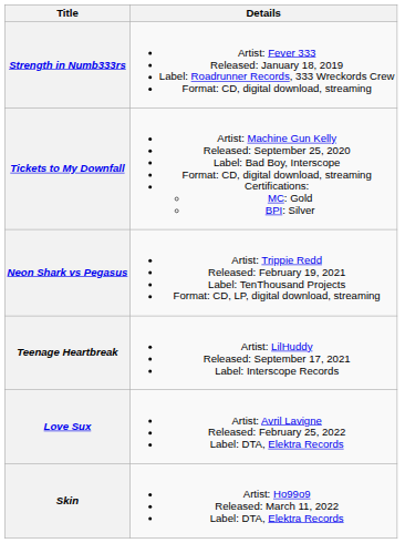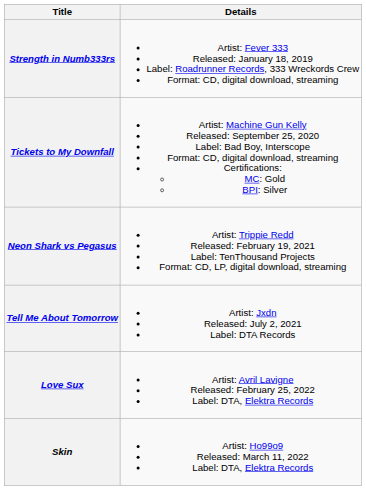 <table class="wikitable plainrowheaders" style="text-align:center;">
 <tr>
 <th scope="col">Title</th>
 <th scope="col">Details</th>
 </tr>
 <tr>
 <th scope="row"><em><a href='#'>Strength in Numb333rs</a></em></th>
 <td><br><ul><li>Artist: <a href='#'>Fever 333</a></li><li>Released: January 18, 2019</li><li>Label: <a href='#'>Roadrunner Records</a>, 333 Wreckords Crew</li><li>Format: CD, digital download, streaming</li></ul></td>
 </tr>
 <tr>
 <th scope="row"><em><a href='#'>Tickets to My Downfall</a></em></th>
 <td><br><ul><li>Artist: <a href='#'>Machine Gun Kelly</a></li><li>Released: September 25, 2020</li><li>Label: Bad Boy, Interscope</li><li>Format: CD, digital download, streaming</li><li>Certifications:<ul><li><a href='#'>MC</a>: Gold</li><li><a href='#'>BPI</a>: Silver</li></ul></li></ul></td>
 </tr>
 <tr>
 <th scope="row"><em><a href='#'>Neon Shark vs Pegasus</a></em></th>
 <td><br><ul><li>Artist: <a href='#'>Trippie Redd</a></li><li>Released: February 19, 2021</li><li>Label: TenThousand Projects</li><li>Format: CD, LP, digital download, streaming</li></ul></td>
 </tr>
 <tr>
-<th scope="row"><em>Teenage Heartbreak</em></th>
-<td><br><ul><li>Artist: <a href='#'>LilHuddy</a></li><li>Released: September 17, 2021</li><li>Label: Interscope Records</li></ul></td>
+<th scope="row"><em><a href='#'>Tell Me About Tomorrow</a></em></th>
+<td><br><ul><li>Artist: <a href='#'>Jxdn</a></li><li>Released: July 2, 2021</li><li>Label: DTA Records</li></ul></td>
 </tr>
 <tr>
 <th scope="row"><em><a href='#'>Love Sux</a></em></th>
 <td><br><ul><li>Artist: <a href='#'>Avril Lavigne</a></li><li>Released: February 25, 2022</li><li>Label: DTA, <a href='#'>Elektra Records</a></li></ul></td>
 </tr>
 <tr>
 <th scope="row"><em>Skin</em></th>
 <td><br><ul><li>Artist: <a href='#'>Ho99o9</a></li><li>Released: March 11, 2022</li><li>Label: DTA, <a href='#'>Elektra Records</a></li></ul></td>
 </tr>
 </table>
